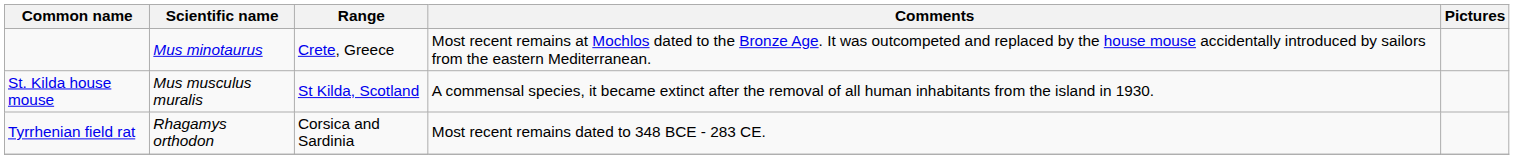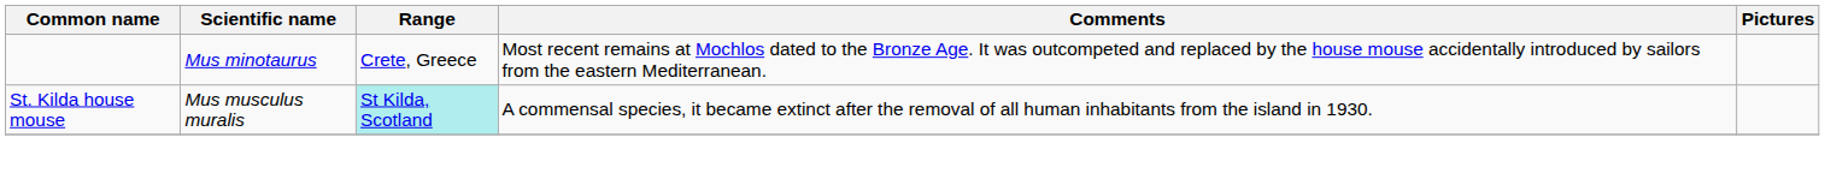 <table class="wikitable">
 <tr>
 <th>Common name</th>
 <th>Scientific name</th>
 <th>Range</th>
 <th class="unsortable">Comments</th>
 <th class="unsortable">Pictures</th>
 </tr>
 <tr>
 <td></td>
 <td><em><a href='#'>Mus minotaurus</a></em></td>
 <td><a href='#'>Crete</a>, Greece</td>
 <td>Most recent remains at <a href='#'>Mochlos</a> dated to the <a href='#'>Bronze Age</a>. It was outcompeted and replaced by the <a href='#'>house mouse</a> accidentally introduced by sailors from the eastern Mediterranean.</td>
 <td></td>
 </tr>
 <tr>
 <td><a href='#'>St. Kilda house mouse</a></td>
 <td><em>Mus musculus muralis</em></td>
-<td><a href='#'>St Kilda, Scotland</a></td>
+<td style="background: paleturquoise;"><a href='#'>St Kilda, Scotland</a></td>
 <td>A commensal species, it became extinct after the removal of all human inhabitants from the island in 1930.</td>
-<td></td>
-</tr>
-<tr>
-<td><a href='#'>Tyrrhenian field rat</a></td>
-<td><em>Rhagamys orthodon</em></td>
-<td>Corsica and Sardinia</td>
-<td>Most recent remains dated to 348 BCE - 283 CE.</td>
 <td></td>
 </tr>
 <tr>
 </tr>
 </table>
